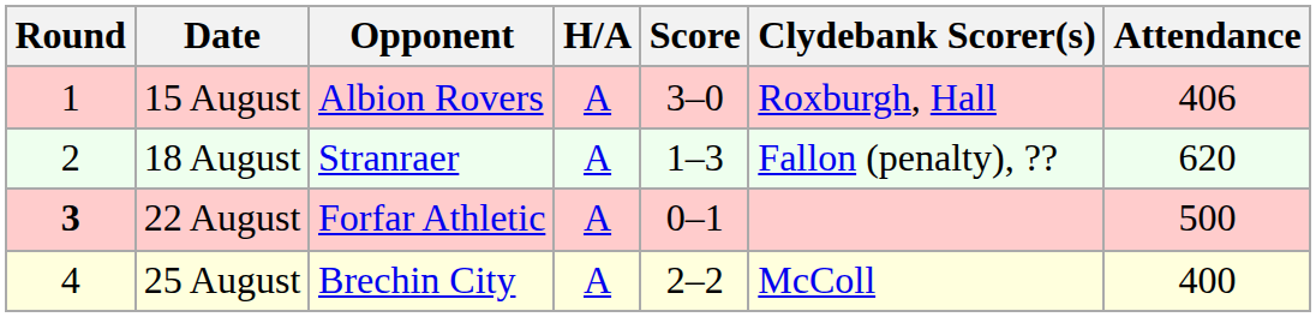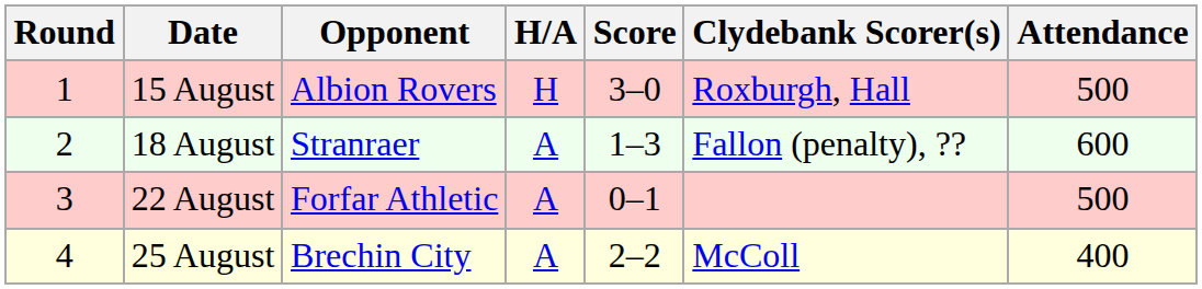 <table class="wikitable" style="text-align:center">
 <tr>
 <th>Round</th>
 <th>Date</th>
 <th>Opponent</th>
 <th>H/A</th>
 <th>Score</th>
 <th>Clydebank Scorer(s)</th>
 <th>Attendance</th>
 </tr>
 <tr bgcolor=#FFCCCC>
 <td>1</td>
 <td align=left>15 August</td>
 <td align=left><a href='#'>Albion Rovers</a></td>
-<td><a href='#'>A</a></td>
+<td><a href='#'>H</a></td>
 <td>3–0</td>
 <td align=left><a href='#'>Roxburgh</a>, <a href='#'>Hall</a></td>
-<td>406</td>
+<td>500</td>
 </tr>
 <tr bgcolor=#EEFFEE>
 <td>2</td>
 <td align=left>18 August</td>
 <td align=left><a href='#'>Stranraer</a></td>
 <td><a href='#'>A</a></td>
 <td>1–3</td>
 <td align=left><a href='#'>Fallon</a> (penalty), ??</td>
-<td>620</td>
+<td>600</td>
 </tr>
 <tr bgcolor=#FFCCCC>
-<td><strong>3</strong></td>
+<td>3</td>
 <td align=left>22 August</td>
 <td align=left><a href='#'>Forfar Athletic</a></td>
 <td><a href='#'>A</a></td>
 <td>0–1</td>
 <td align=left></td>
 <td>500</td>
 </tr>
 <tr bgcolor=#FFFFDD>
 <td>4</td>
 <td align=left>25 August</td>
 <td align=left><a href='#'>Brechin City</a></td>
 <td><a href='#'>A</a></td>
 <td>2–2</td>
 <td align=left><a href='#'>McColl</a></td>
 <td>400</td>
 </tr>
 <tr>
 </tr>
 </table>
